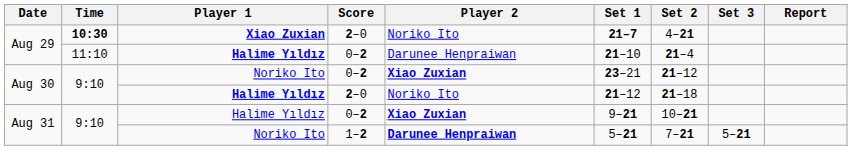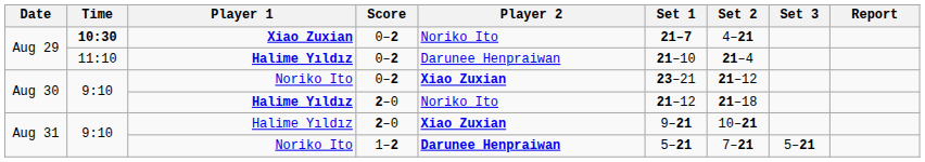 <table class="nowrap wikitable" style="font-size:90%; text-align:center">
 <tr>
 <th width="50">Date</th>
 <th width="50">Time</th>
 <th width="200">Player 1</th>
 <th width="50">Score</th>
 <th width="200">Player 2</th>
 <th width="50">Set 1</th>
 <th width="50">Set 2</th>
 <th width="50">Set 3</th>
 <th width="75">Report</th>
 </tr>
 <tr>
 <td rowspan="2">Aug 29</td>
 <td><strong>10:30</strong></td>
 <td align="right"><strong><a href='#'>Xiao Zuxian</a></strong> </td>
-<td><strong>2</strong>–0</td>
+<td>0–<strong>2</strong></td>
 <td align="left"> <a href='#'>Noriko Ito</a></td>
 <td><strong>21–7</strong></td>
 <td>4–<strong>21</strong></td>
 <td></td>
 <td></td>
 </tr>
 <tr>
 <td>11:10</td>
 <td align="right"><strong><a href='#'>Halime Yıldız</a></strong> </td>
 <td>0–<strong>2</strong></td>
 <td align="left"> <a href='#'>Darunee Henpraiwan</a></td>
 <td><strong>21</strong>–10</td>
 <td><strong>21</strong>–4</td>
 <td></td>
 <td></td>
 </tr>
 <tr>
 <td rowspan="2">Aug 30</td>
 <td rowspan="2">9:10</td>
 <td align="right"><a href='#'>Noriko Ito</a> </td>
 <td>0–<strong>2</strong></td>
 <td align="left"><strong> <a href='#'>Xiao Zuxian</a></strong></td>
 <td><strong>23</strong>–21</td>
 <td><strong>21</strong>–12</td>
 <td></td>
 <td></td>
 </tr>
 <tr>
 <td align="right"><strong><a href='#'>Halime Yıldız</a></strong> </td>
 <td><strong>2</strong>–0</td>
 <td align="left"> <a href='#'>Noriko Ito</a></td>
 <td><strong>21</strong>–12</td>
 <td><strong>21</strong>–18</td>
 <td></td>
 <td></td>
 </tr>
 <tr>
 <td rowspan="2">Aug 31</td>
 <td rowspan="2">9:10</td>
 <td align="right"><a href='#'>Halime Yıldız</a> </td>
-<td>0–<strong>2</strong></td>
+<td><strong>2</strong>–0</td>
 <td align="left"><strong> <a href='#'>Xiao Zuxian</a></strong></td>
 <td>9–<strong>21</strong></td>
 <td>10–<strong>21</strong></td>
 <td></td>
 <td></td>
 </tr>
 <tr>
 <td align="right"><a href='#'>Noriko Ito</a> </td>
 <td>1–<strong>2</strong></td>
 <td align="left"><strong> <a href='#'>Darunee Henpraiwan</a></strong></td>
 <td>5–<strong>21</strong></td>
 <td>7–<strong>21</strong></td>
 <td>5–<strong>21</strong></td>
 <td></td>
 </tr>
 </table>
